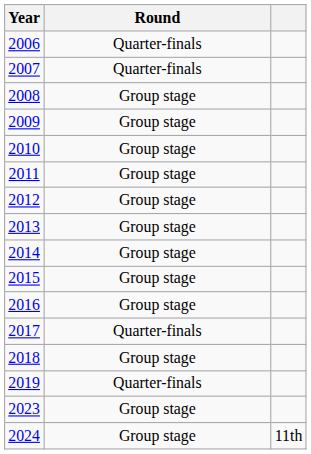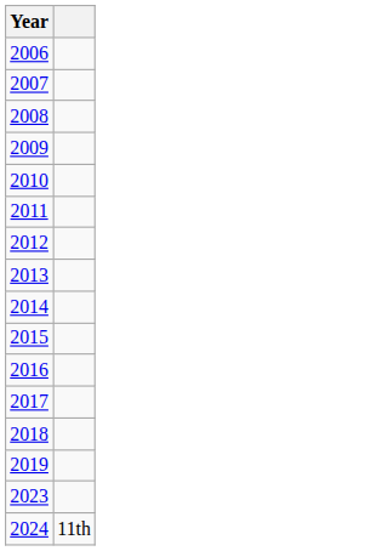 <table class="wikitable" style="text-align: center; font-size:90%">
 <tr>
 <th>Year</th>
-<th style="width:200px">Round</th>
 <th></th>
 </tr>
 <tr>
 <td><a href='#'>2006</a></td>
-<td>Quarter-finals</td>
 <td></td>
 </tr>
 <tr>
 <td><a href='#'>2007</a></td>
-<td>Quarter-finals</td>
 <td></td>
 </tr>
 <tr>
 <td><a href='#'>2008</a></td>
-<td>Group stage</td>
 <td></td>
 </tr>
 <tr>
 <td><a href='#'>2009</a></td>
-<td>Group stage</td>
 <td></td>
 </tr>
 <tr>
 <td><a href='#'>2010</a></td>
-<td>Group stage</td>
 <td></td>
 </tr>
 <tr>
 <td><a href='#'>2011</a></td>
-<td>Group stage</td>
 <td></td>
 </tr>
 <tr>
 <td><a href='#'>2012</a></td>
-<td>Group stage</td>
 <td></td>
 </tr>
 <tr>
 <td><a href='#'>2013</a></td>
-<td>Group stage</td>
 <td></td>
 </tr>
 <tr>
 <td><a href='#'>2014</a></td>
-<td>Group stage</td>
 <td></td>
 </tr>
 <tr>
 <td><a href='#'>2015</a></td>
-<td>Group stage</td>
 <td></td>
 </tr>
 <tr>
 <td><a href='#'>2016</a></td>
-<td>Group stage</td>
 <td></td>
 </tr>
 <tr>
 <td><a href='#'>2017</a></td>
-<td>Quarter-finals</td>
 <td></td>
 </tr>
 <tr>
 <td><a href='#'>2018</a></td>
-<td>Group stage</td>
 <td></td>
 </tr>
 <tr>
 <td><a href='#'>2019</a></td>
-<td>Quarter-finals</td>
 <td></td>
 </tr>
 <tr>
 <td><a href='#'>2023</a></td>
-<td>Group stage</td>
 <td></td>
 </tr>
 <tr>
 <td><a href='#'>2024</a></td>
-<td>Group stage</td>
 <td>11th</td>
 </tr>
 </table>
